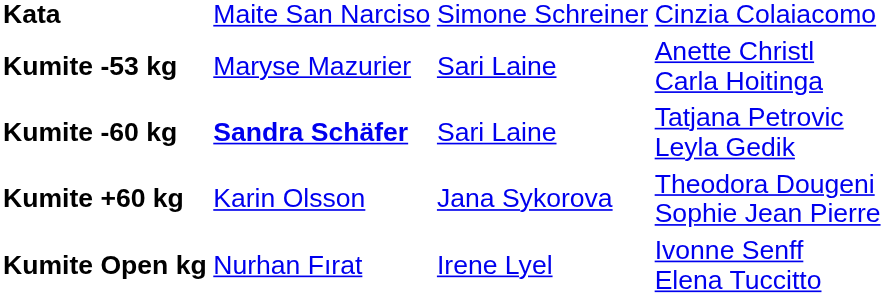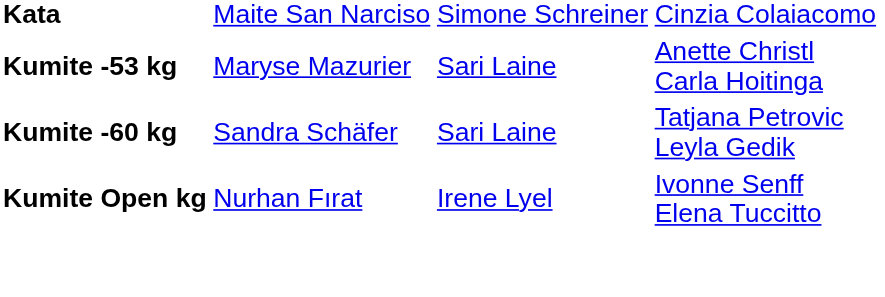 <table>
 <tr>
 <td><strong>Kata</strong></td>
 <td> <a href='#'>Maite San Narciso</a></td>
 <td> <a href='#'>Simone Schreiner</a></td>
 <td> <a href='#'>Cinzia Colaiacomo</a></td>
 </tr>
 <tr>
 <td><strong>Kumite -53 kg</strong></td>
 <td> <a href='#'>Maryse Mazurier</a></td>
 <td> <a href='#'>Sari Laine</a></td>
 <td> <a href='#'>Anette Christl</a> <br>  <a href='#'>Carla Hoitinga</a></td>
 </tr>
 <tr>
 <td><strong>Kumite -60 kg</strong></td>
-<td><strong> <a href='#'>Sandra Schäfer</a></strong></td>
+<td> <a href='#'>Sandra Schäfer</a></td>
 <td> <a href='#'>Sari Laine</a></td>
 <td> <a href='#'>Tatjana Petrovic</a> <br>  <a href='#'>Leyla Gedik</a></td>
-</tr>
-<tr>
-<td><strong>Kumite +60 kg</strong></td>
-<td> <a href='#'>Karin Olsson</a></td>
-<td> <a href='#'>Jana Sykorova</a></td>
-<td> <a href='#'>Theodora Dougeni</a> <br>  <a href='#'>Sophie Jean Pierre</a></td>
 </tr>
 <tr>
 <td><strong>Kumite Open kg</strong></td>
 <td> <a href='#'>Nurhan Fırat</a></td>
 <td> <a href='#'>Irene Lyel</a></td>
 <td> <a href='#'>Ivonne Senff</a> <br>  <a href='#'>Elena Tuccitto</a></td>
 </tr>
 </table>
